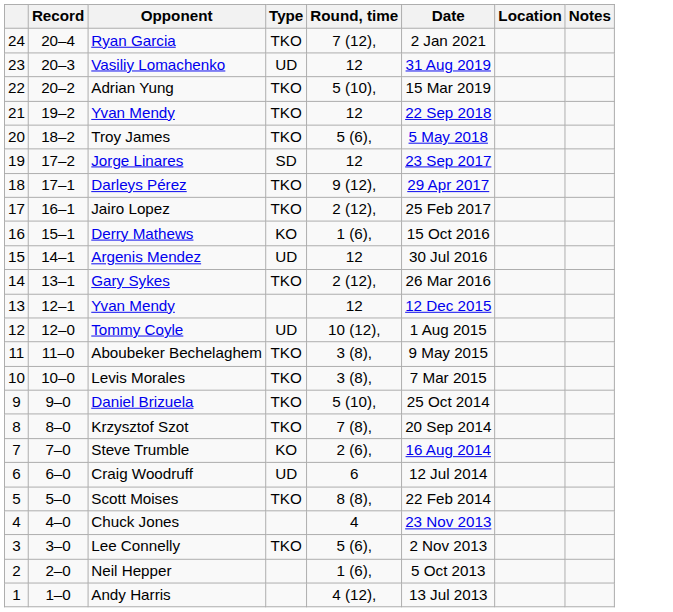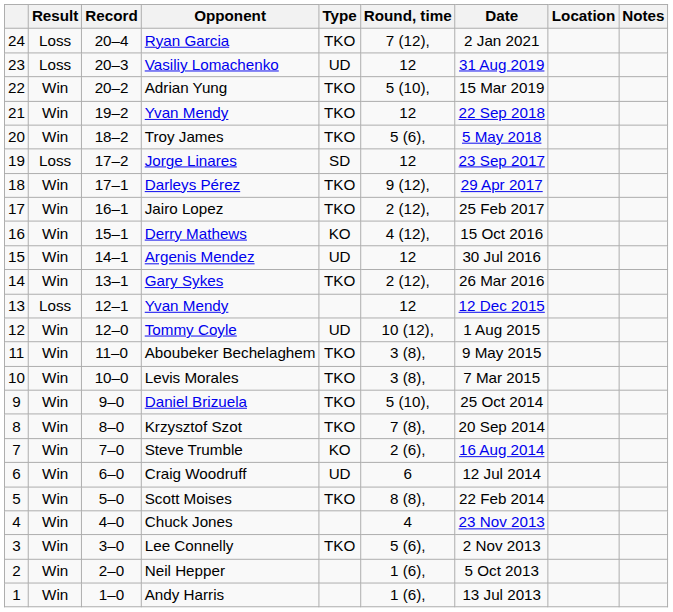 <table class="wikitable" style="text-align:center">
 <tr>
 <th></th>
+<th>Result</th>
 <th>Record</th>
 <th>Opponent</th>
 <th>Type</th>
 <th>Round, time</th>
 <th>Date</th>
 <th>Location</th>
 <th>Notes</th>
 </tr>
 <tr>
 <td>24</td>
+<td>Loss</td>
 <td>20–4</td>
 <td style="text-align:left;"><a href='#'>Ryan Garcia</a></td>
 <td>TKO</td>
 <td>7 (12), </td>
 <td>2 Jan 2021</td>
 <td style="text-align:left;"></td>
 <td style="text-align:left;"></td>
 </tr>
 <tr>
 <td>23</td>
+<td>Loss</td>
 <td>20–3</td>
 <td style="text-align:left;"><a href='#'>Vasiliy Lomachenko</a></td>
 <td>UD</td>
 <td>12</td>
 <td><a href='#'>31 Aug 2019</a></td>
 <td style="text-align:left;"></td>
 <td style="text-align:left;"></td>
 </tr>
 <tr>
 <td>22</td>
+<td>Win</td>
 <td>20–2</td>
 <td style="text-align:left;">Adrian Yung</td>
 <td>TKO</td>
 <td>5 (10), </td>
 <td>15 Mar 2019</td>
 <td style="text-align:left;"></td>
 <td></td>
 </tr>
 <tr>
 <td>21</td>
+<td>Win</td>
 <td>19–2</td>
 <td style="text-align:left;"><a href='#'>Yvan Mendy</a></td>
 <td>TKO</td>
 <td>12</td>
 <td><a href='#'>22 Sep 2018</a></td>
 <td style="text-align:left;"></td>
 <td></td>
 </tr>
 <tr>
 <td>20</td>
+<td>Win</td>
 <td>18–2</td>
 <td style="text-align:left;">Troy James</td>
 <td>TKO</td>
 <td>5 (6), </td>
 <td><a href='#'>5 May 2018</a></td>
 <td style="text-align:left;"></td>
 <td></td>
 </tr>
 <tr>
 <td>19</td>
+<td>Loss</td>
 <td>17–2</td>
 <td style="text-align:left;"><a href='#'>Jorge Linares</a></td>
 <td>SD</td>
 <td>12</td>
 <td><a href='#'>23 Sep 2017</a></td>
 <td style="text-align:left;"></td>
 <td style="text-align:left;"></td>
 </tr>
 <tr>
 <td>18</td>
+<td>Win</td>
 <td>17–1</td>
 <td style="text-align:left;"><a href='#'>Darleys Pérez</a></td>
 <td>TKO</td>
 <td>9 (12), </td>
 <td><a href='#'>29 Apr 2017</a></td>
 <td style="text-align:left;"></td>
 <td></td>
 </tr>
 <tr>
 <td>17</td>
+<td>Win</td>
 <td>16–1</td>
 <td style="text-align:left;">Jairo Lopez</td>
 <td>TKO</td>
 <td>2 (12), </td>
 <td>25 Feb 2017</td>
 <td style="text-align:left;"></td>
 <td style="text-align:left;"></td>
 </tr>
 <tr>
 <td>16</td>
+<td>Win</td>
 <td>15–1</td>
 <td style="text-align:left;"><a href='#'>Derry Mathews</a></td>
 <td>KO</td>
-<td>1 (6), </td>
+<td>4 (12), </td>
 <td>15 Oct 2016</td>
 <td style="text-align:left;"></td>
 <td style="text-align:left;"></td>
 </tr>
 <tr>
 <td>15</td>
+<td>Win</td>
 <td>14–1</td>
 <td style="text-align:left;"><a href='#'>Argenis Mendez</a></td>
 <td>UD</td>
 <td>12</td>
 <td>30 Jul 2016</td>
 <td style="text-align:left;"></td>
 <td style="text-align:left;"></td>
 </tr>
 <tr>
 <td>14</td>
+<td>Win</td>
 <td>13–1</td>
 <td style="text-align:left;"><a href='#'>Gary Sykes</a></td>
 <td>TKO</td>
 <td>2 (12), </td>
 <td>26 Mar 2016</td>
 <td style="text-align:left;"></td>
 <td style="text-align:left;"></td>
 </tr>
 <tr>
 <td>13</td>
+<td>Loss</td>
 <td>12–1</td>
 <td style="text-align:left;"><a href='#'>Yvan Mendy</a></td>
 <td></td>
 <td>12</td>
 <td><a href='#'>12 Dec 2015</a></td>
 <td style="text-align:left;"></td>
 <td style="text-align:left;"></td>
 </tr>
 <tr>
 <td>12</td>
+<td>Win</td>
 <td>12–0</td>
 <td style="text-align:left;"><a href='#'>Tommy Coyle</a></td>
 <td>UD</td>
 <td>10 (12), </td>
 <td>1 Aug 2015</td>
 <td style="text-align:left;"></td>
 <td style="text-align:left;"></td>
 </tr>
 <tr>
 <td>11</td>
+<td>Win</td>
 <td>11–0</td>
 <td style="text-align:left;">Aboubeker Bechelaghem</td>
 <td>TKO</td>
 <td>3 (8), </td>
 <td>9 May 2015</td>
 <td style="text-align:left;"></td>
 <td></td>
 </tr>
 <tr>
 <td>10</td>
+<td>Win</td>
 <td>10–0</td>
 <td style="text-align:left;">Levis Morales</td>
 <td>TKO</td>
 <td>3 (8), </td>
 <td>7 Mar 2015</td>
 <td style="text-align:left;"></td>
 <td></td>
 </tr>
 <tr>
 <td>9</td>
+<td>Win</td>
 <td>9–0</td>
 <td style="text-align:left;"><a href='#'>Daniel Brizuela</a></td>
 <td>TKO</td>
 <td>5 (10), </td>
 <td>25 Oct 2014</td>
 <td style="text-align:left;"></td>
 <td></td>
 </tr>
 <tr>
 <td>8</td>
+<td>Win</td>
 <td>8–0</td>
 <td style="text-align:left;">Krzysztof Szot</td>
 <td>TKO</td>
 <td>7 (8), </td>
 <td>20 Sep 2014</td>
 <td style="text-align:left;"></td>
 <td></td>
 </tr>
 <tr>
 <td>7</td>
+<td>Win</td>
 <td>7–0</td>
 <td style="text-align:left;">Steve Trumble</td>
 <td>KO</td>
 <td>2 (6), </td>
 <td><a href='#'>16 Aug 2014</a></td>
 <td style="text-align:left;"></td>
 <td></td>
 </tr>
 <tr>
 <td>6</td>
+<td>Win</td>
 <td>6–0</td>
 <td style="text-align:left;">Craig Woodruff</td>
 <td>UD</td>
 <td>6</td>
 <td>12 Jul 2014</td>
 <td style="text-align:left;"></td>
 <td></td>
 </tr>
 <tr>
 <td>5</td>
+<td>Win</td>
 <td>5–0</td>
 <td style="text-align:left;">Scott Moises</td>
 <td>TKO</td>
 <td>8 (8), </td>
 <td>22 Feb 2014</td>
 <td style="text-align:left;"></td>
 <td></td>
 </tr>
 <tr>
 <td>4</td>
+<td>Win</td>
 <td>4–0</td>
 <td style="text-align:left;">Chuck Jones</td>
 <td></td>
 <td>4</td>
 <td><a href='#'>23 Nov 2013</a></td>
 <td style="text-align:left;"></td>
 <td></td>
 </tr>
 <tr>
 <td>3</td>
+<td>Win</td>
 <td>3–0</td>
 <td style="text-align:left;">Lee Connelly</td>
 <td>TKO</td>
 <td>5 (6), </td>
 <td>2 Nov 2013</td>
 <td style="text-align:left;"></td>
 <td></td>
 </tr>
 <tr>
 <td>2</td>
+<td>Win</td>
 <td>2–0</td>
 <td style="text-align:left;">Neil Hepper</td>
 <td></td>
 <td>1 (6), </td>
 <td>5 Oct 2013</td>
 <td style="text-align:left;"></td>
 <td></td>
 </tr>
 <tr>
 <td>1</td>
+<td>Win</td>
 <td>1–0</td>
 <td style="text-align:left;">Andy Harris</td>
 <td></td>
-<td>4 (12), </td>
+<td>1 (6), </td>
 <td>13 Jul 2013</td>
 <td style="text-align:left;"></td>
 <td></td>
 </tr>
 </table>
